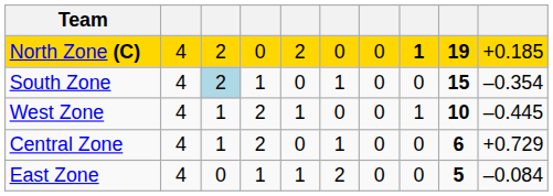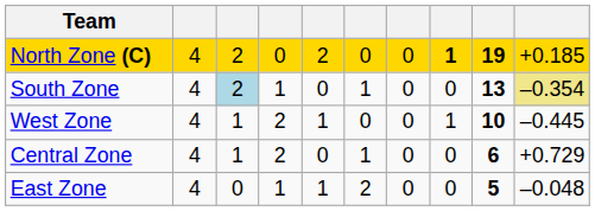 <table class="wikitable" style="text-align:center">
 <tr>
 <th style="width:120px">Team</th>
 <th style="width:25px"></th>
 <th style="width:25px"></th>
 <th style="width:25px"></th>
 <th style="width:25px"></th>
 <th style="width:25px"></th>
 <th style="width:25px"></th>
 <th style="width:25px"></th>
 <th style="width:25px"></th>
 <th style="width:40px;"></th>
 </tr>
 <tr style="background:gold;">
 <td style="text-align:left"><a href='#'>North Zone</a> <strong>(C)</strong></td>
 <td>4</td>
 <td>2</td>
 <td>0</td>
 <td>2</td>
 <td>0</td>
 <td>0</td>
 <td><strong>1</strong></td>
 <td><strong>19</strong></td>
 <td>+0.185</td>
 </tr>
 <tr>
 <td style="text-align:left"><a href='#'>South Zone</a></td>
 <td>4</td>
 <td style="background: lightblue;">2</td>
 <td>1</td>
 <td>0</td>
 <td>1</td>
 <td>0</td>
 <td>0</td>
-<td><strong>15</strong></td>
-<td>–0.354</td>
+<td><strong>13</strong></td>
+<td style="background: khaki;">–0.354</td>
 </tr>
 <tr>
 <td style="text-align:left"><a href='#'>West Zone</a></td>
 <td>4</td>
 <td>1</td>
 <td>2</td>
 <td>1</td>
 <td>0</td>
 <td>0</td>
 <td>1</td>
 <td><strong>10</strong></td>
 <td>–0.445</td>
 </tr>
 <tr>
 <td style="text-align:left"><a href='#'>Central Zone</a></td>
 <td>4</td>
 <td>1</td>
 <td>2</td>
 <td>0</td>
 <td>1</td>
 <td>0</td>
 <td>0</td>
 <td><strong>6</strong></td>
 <td>+0.729</td>
 </tr>
 <tr>
 <td style="text-align:left"><a href='#'>East Zone</a></td>
 <td>4</td>
 <td>0</td>
 <td>1</td>
 <td>1</td>
 <td>2</td>
 <td>0</td>
 <td>0</td>
 <td><strong>5</strong></td>
-<td>–0.084</td>
+<td>–0.048</td>
 </tr>
 </table>
